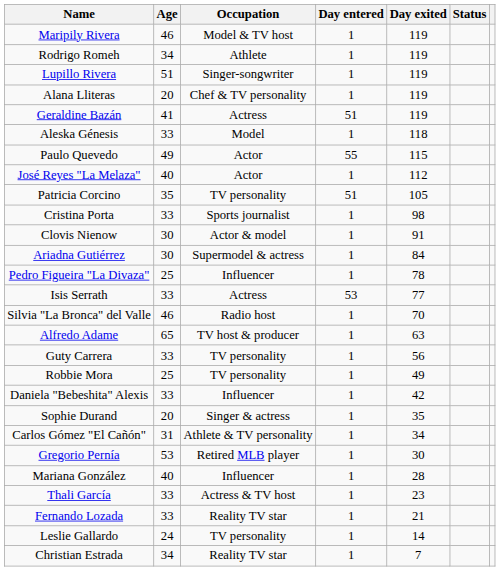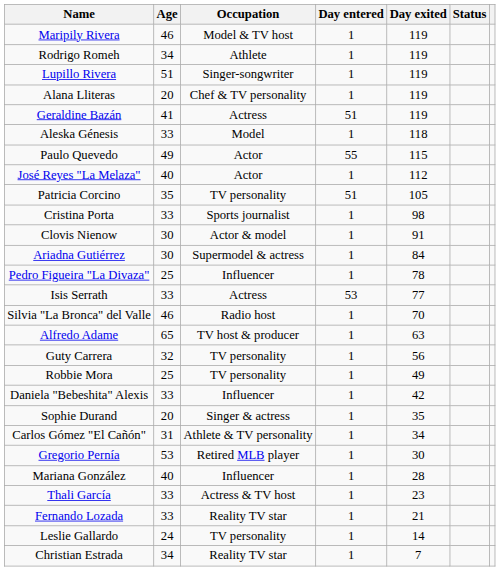 <table class="wikitable sortable" style="text-align:center">
 <tr>
 <th>Name</th>
 <th>Age</th>
 <th>Occupation</th>
 <th>Day entered</th>
 <th>Day exited</th>
 <th>Status</th>
 <th></th>
 </tr>
 <tr>
 <td><a href='#'>Maripily Rivera</a></td>
 <td>46</td>
 <td>Model & TV host</td>
 <td>1</td>
 <td>119</td>
 <td></td>
 <td></td>
 </tr>
 <tr>
 <td>Rodrigo Romeh</td>
 <td>34</td>
 <td>Athlete</td>
 <td>1</td>
 <td>119</td>
 <td></td>
 <td></td>
 </tr>
 <tr>
 <td><a href='#'>Lupillo Rivera</a></td>
 <td>51</td>
 <td>Singer-songwriter</td>
 <td>1</td>
 <td>119</td>
 <td></td>
 <td></td>
 </tr>
 <tr>
 <td>Alana Lliteras</td>
 <td>20</td>
 <td>Chef & TV personality</td>
 <td>1</td>
 <td>119</td>
 <td></td>
 <td></td>
 </tr>
 <tr>
 <td><a href='#'>Geraldine Bazán</a></td>
 <td>41</td>
 <td>Actress</td>
 <td>51</td>
 <td>119</td>
 <td></td>
 <td></td>
 </tr>
 <tr>
 <td>Aleska Génesis</td>
 <td>33</td>
 <td>Model</td>
 <td>1</td>
 <td>118</td>
 <td></td>
 <td></td>
 </tr>
 <tr>
 <td>Paulo Quevedo</td>
 <td>49</td>
 <td>Actor</td>
 <td>55</td>
 <td>115</td>
 <td></td>
 <td></td>
 </tr>
 <tr>
 <td><a href='#'>José Reyes "La Melaza"</a></td>
 <td>40</td>
 <td>Actor</td>
 <td>1</td>
 <td>112</td>
 <td></td>
 <td></td>
 </tr>
 <tr>
 <td>Patricia Corcino</td>
 <td>35</td>
 <td>TV personality</td>
 <td>51</td>
 <td>105</td>
 <td></td>
 <td></td>
 </tr>
 <tr>
 <td>Cristina Porta</td>
 <td>33</td>
 <td>Sports journalist</td>
 <td>1</td>
 <td>98</td>
 <td></td>
 <td></td>
 </tr>
 <tr>
 <td>Clovis Nienow</td>
 <td>30</td>
 <td>Actor & model</td>
 <td>1</td>
 <td>91</td>
 <td></td>
 <td></td>
 </tr>
 <tr>
 <td><a href='#'>Ariadna Gutiérrez</a></td>
 <td>30</td>
 <td>Supermodel & actress</td>
 <td>1</td>
 <td>84</td>
 <td></td>
 <td></td>
 </tr>
 <tr>
 <td><a href='#'>Pedro Figueira "La Divaza"</a></td>
 <td>25</td>
 <td>Influencer</td>
 <td>1</td>
 <td>78</td>
 <td></td>
 <td></td>
 </tr>
 <tr>
 <td>Isis Serrath</td>
 <td>33</td>
 <td>Actress</td>
 <td>53</td>
 <td>77</td>
 <td></td>
 <td></td>
 </tr>
 <tr>
 <td>Silvia "La Bronca" del Valle</td>
 <td>46</td>
 <td>Radio host</td>
 <td>1</td>
 <td>70</td>
 <td></td>
 <td></td>
 </tr>
 <tr>
 <td><a href='#'>Alfredo Adame</a></td>
 <td>65</td>
 <td>TV host & producer</td>
 <td>1</td>
 <td>63</td>
 <td></td>
 <td></td>
 </tr>
 <tr>
 <td>Guty Carrera</td>
-<td>33</td>
+<td>32</td>
 <td>TV personality</td>
 <td>1</td>
 <td>56</td>
 <td></td>
 <td></td>
 </tr>
 <tr>
 <td>Robbie Mora</td>
 <td>25</td>
 <td>TV personality</td>
 <td>1</td>
 <td>49</td>
 <td></td>
 <td></td>
 </tr>
 <tr>
 <td>Daniela "Bebeshita" Alexis</td>
 <td>33</td>
 <td>Influencer</td>
 <td>1</td>
 <td>42</td>
 <td></td>
 <td></td>
 </tr>
 <tr>
 <td>Sophie Durand</td>
 <td>20</td>
 <td>Singer & actress</td>
 <td>1</td>
 <td>35</td>
 <td></td>
 <td></td>
 </tr>
 <tr>
 <td>Carlos Gómez "El Cañón"</td>
 <td>31</td>
 <td>Athlete & TV personality</td>
 <td>1</td>
 <td>34</td>
 <td></td>
 <td></td>
 </tr>
 <tr>
 <td><a href='#'>Gregorio Pernía</a></td>
 <td>53</td>
 <td>Retired <a href='#'>MLB</a> player</td>
 <td>1</td>
 <td>30</td>
 <td></td>
 <td></td>
 </tr>
 <tr>
 <td>Mariana González</td>
 <td>40</td>
 <td>Influencer</td>
 <td>1</td>
 <td>28</td>
 <td></td>
 <td></td>
 </tr>
 <tr>
 <td><a href='#'>Thali García</a></td>
 <td>33</td>
 <td>Actress & TV host</td>
 <td>1</td>
 <td>23</td>
 <td></td>
 <td></td>
 </tr>
 <tr>
 <td><a href='#'>Fernando Lozada</a></td>
 <td>33</td>
 <td>Reality TV star</td>
 <td>1</td>
 <td>21</td>
 <td></td>
 <td></td>
 </tr>
 <tr>
 <td>Leslie Gallardo</td>
 <td>24</td>
 <td>TV personality</td>
 <td>1</td>
 <td>14</td>
 <td></td>
 <td></td>
 </tr>
 <tr>
 <td>Christian Estrada</td>
 <td>34</td>
 <td>Reality TV star</td>
 <td>1</td>
 <td>7</td>
 <td></td>
 <td></td>
 </tr>
 </table>
